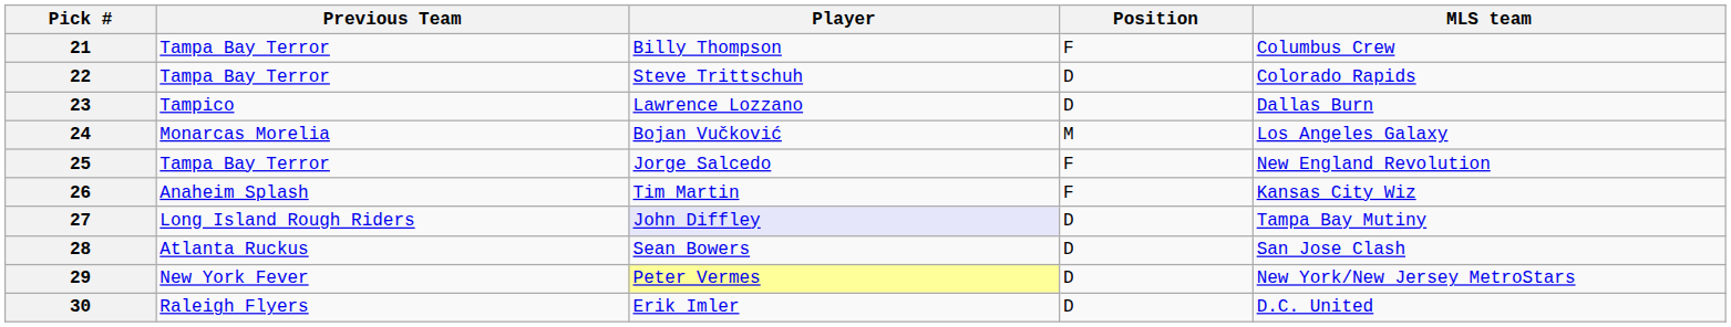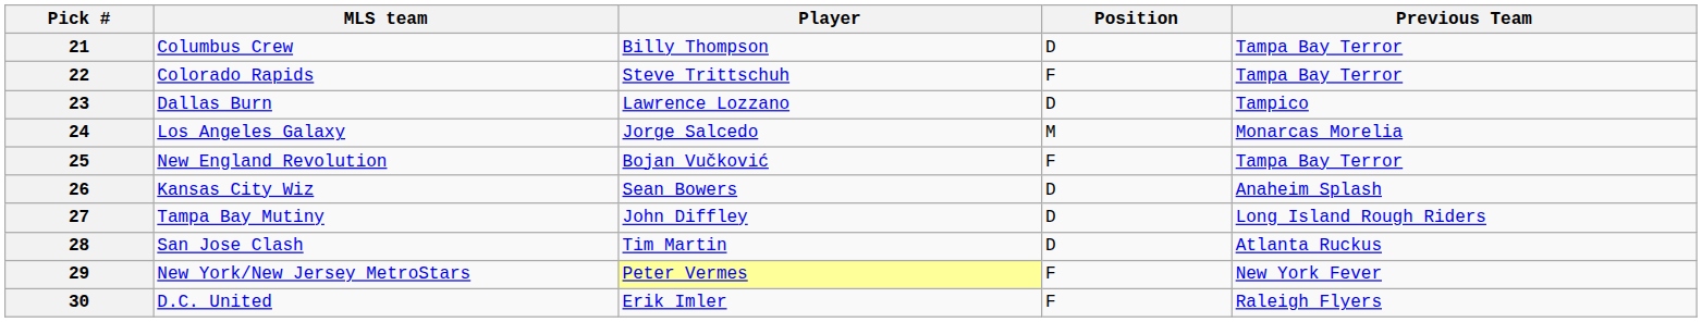 <table class="wikitable sortable" style="width:100%">
 <tr>
 <th width=7%>Pick #</th>
-<th width=22%>Previous Team</th>
+<th width=22%>MLS team</th>
 <th width=20%>Player</th>
 <th width=9%>Position</th>
-<th width=22%>MLS team</th>
+<th width=22%>Previous Team</th>
 </tr>
 <tr>
 <th>21</th>
+<td><a href='#'>Columbus Crew</a></td>
+<td><a href='#'>Billy Thompson</a></td>
+<td>D</td>
 <td><a href='#'>Tampa Bay Terror</a></td>
-<td><a href='#'>Billy Thompson</a></td>
-<td>F</td>
-<td><a href='#'>Columbus Crew</a></td>
 </tr>
 <tr>
 <th>22</th>
+<td><a href='#'>Colorado Rapids</a></td>
+<td><a href='#'>Steve Trittschuh</a></td>
+<td>F</td>
 <td><a href='#'>Tampa Bay Terror</a></td>
-<td><a href='#'>Steve Trittschuh</a></td>
-<td>D</td>
-<td><a href='#'>Colorado Rapids</a></td>
 </tr>
 <tr>
 <th>23</th>
-<td><a href='#'>Tampico</a></td>
+<td><a href='#'>Dallas Burn</a></td>
 <td><a href='#'>Lawrence Lozzano</a></td>
 <td>D</td>
-<td><a href='#'>Dallas Burn</a></td>
+<td><a href='#'>Tampico</a></td>
 </tr>
 <tr>
 <th>24</th>
+<td><a href='#'>Los Angeles Galaxy</a></td>
+<td><a href='#'>Jorge Salcedo</a></td>
+<td>M</td>
 <td><a href='#'>Monarcas Morelia</a></td>
-<td><a href='#'>Bojan Vučković</a></td>
-<td>M</td>
-<td><a href='#'>Los Angeles Galaxy</a></td>
 </tr>
 <tr>
 <th>25</th>
+<td><a href='#'>New England Revolution</a></td>
+<td><a href='#'>Bojan Vučković</a></td>
+<td>F</td>
 <td><a href='#'>Tampa Bay Terror</a></td>
-<td><a href='#'>Jorge Salcedo</a></td>
-<td>F</td>
-<td><a href='#'>New England Revolution</a></td>
 </tr>
 <tr>
 <th>26</th>
+<td><a href='#'>Kansas City Wiz</a></td>
+<td><a href='#'>Sean Bowers</a></td>
+<td>D</td>
 <td><a href='#'>Anaheim Splash</a></td>
-<td><a href='#'>Tim Martin</a></td>
-<td>F</td>
-<td><a href='#'>Kansas City Wiz</a></td>
 </tr>
 <tr>
 <th>27</th>
+<td><a href='#'>Tampa Bay Mutiny</a></td>
+<td><a href='#'>John Diffley</a></td>
+<td>D</td>
 <td><a href='#'>Long Island Rough Riders</a></td>
-<td style="background: lavender;"><a href='#'>John Diffley</a></td>
-<td>D</td>
-<td><a href='#'>Tampa Bay Mutiny</a></td>
 </tr>
 <tr>
 <th>28</th>
+<td><a href='#'>San Jose Clash</a></td>
+<td><a href='#'>Tim Martin</a></td>
+<td>D</td>
 <td><a href='#'>Atlanta Ruckus</a></td>
-<td><a href='#'>Sean Bowers</a></td>
-<td>D</td>
-<td><a href='#'>San Jose Clash</a></td>
 </tr>
 <tr>
 <th>29</th>
+<td><a href='#'>New York/New Jersey MetroStars</a></td>
+<td bgcolor="#FFFF99"><a href='#'>Peter Vermes</a></td>
+<td>F</td>
 <td><a href='#'>New York Fever</a></td>
-<td bgcolor="#FFFF99"><a href='#'>Peter Vermes</a></td>
-<td>D</td>
-<td><a href='#'>New York/New Jersey MetroStars</a></td>
 </tr>
 <tr>
 <th>30</th>
+<td><a href='#'>D.C. United</a></td>
+<td><a href='#'>Erik Imler</a></td>
+<td>F</td>
 <td><a href='#'>Raleigh Flyers</a></td>
-<td><a href='#'>Erik Imler</a></td>
-<td>D</td>
-<td><a href='#'>D.C. United</a></td>
 </tr>
 </table>
